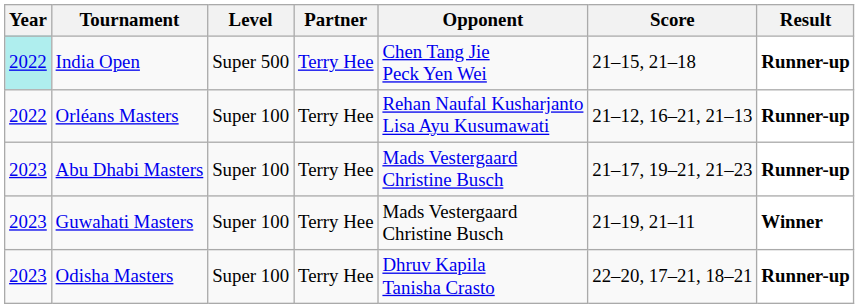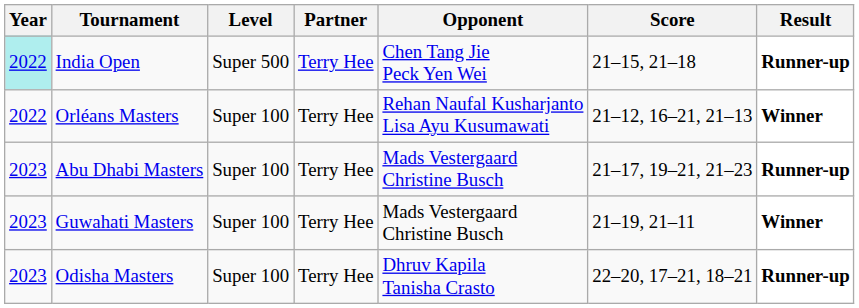 <table class="sortable wikitable" style="font-size: 90%;">
 <tr>
 <th>Year</th>
 <th>Tournament</th>
 <th>Level</th>
 <th>Partner</th>
 <th>Opponent</th>
 <th>Score</th>
 <th>Result</th>
 </tr>
 <tr>
 <td align="center" style="background: paleturquoise;"><a href='#'>2022</a></td>
 <td align="left"><a href='#'>India Open</a></td>
 <td align="left">Super 500</td>
 <td align="left"> <a href='#'>Terry Hee</a></td>
 <td align="left"> <a href='#'>Chen Tang Jie</a><br> <a href='#'>Peck Yen Wei</a></td>
 <td align="left">21–15, 21–18</td>
 <td style="text-align:left; background:white"> <strong>Runner-up</strong></td>
 </tr>
 <tr>
 <td align="center"><a href='#'>2022</a></td>
 <td align="left"><a href='#'>Orléans Masters</a></td>
 <td align="left">Super 100</td>
 <td align="left"> Terry Hee</td>
 <td align="left"> <a href='#'>Rehan Naufal Kusharjanto</a><br> <a href='#'>Lisa Ayu Kusumawati</a></td>
 <td align="left">21–12, 16–21, 21–13</td>
-<td style="text-align:left; background:white"> <strong>Runner-up</strong></td>
+<td style="text-align:left; background:white"> <strong>Winner</strong></td>
 </tr>
 <tr>
 <td align="center"><a href='#'>2023</a></td>
 <td align="left"><a href='#'>Abu Dhabi Masters</a></td>
 <td align="left">Super 100</td>
 <td align="left"> Terry Hee</td>
 <td align="left"> <a href='#'>Mads Vestergaard</a><br> <a href='#'>Christine Busch</a></td>
 <td align="left">21–17, 19–21, 21–23</td>
 <td style="text-align:left; background:white"> <strong>Runner-up</strong></td>
 </tr>
 <tr>
 <td align="center"><a href='#'>2023</a></td>
 <td align="left"><a href='#'>Guwahati Masters</a></td>
 <td align="left">Super 100</td>
 <td align="left"> Terry Hee</td>
 <td align="left"> Mads Vestergaard<br> Christine Busch</td>
 <td align="left">21–19, 21–11</td>
 <td style="text-align:left; background:white"> <strong>Winner</strong></td>
 </tr>
 <tr>
 <td align="center"><a href='#'>2023</a></td>
 <td align="left"><a href='#'>Odisha Masters</a></td>
 <td align="left">Super 100</td>
 <td align="left"> Terry Hee</td>
 <td align="left"> <a href='#'>Dhruv Kapila</a><br> <a href='#'>Tanisha Crasto</a></td>
 <td align="left">22–20, 17–21, 18–21</td>
 <td style="text-align:left; background:white"> <strong>Runner-up</strong></td>
 </tr>
 </table>
